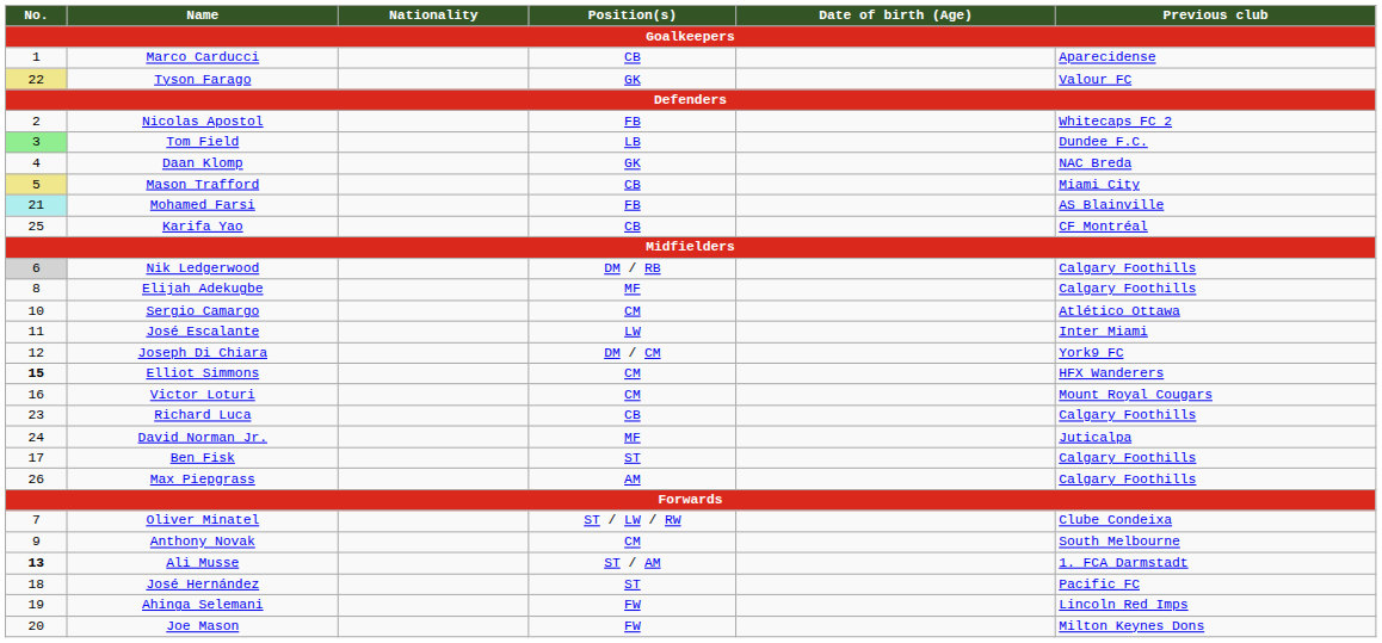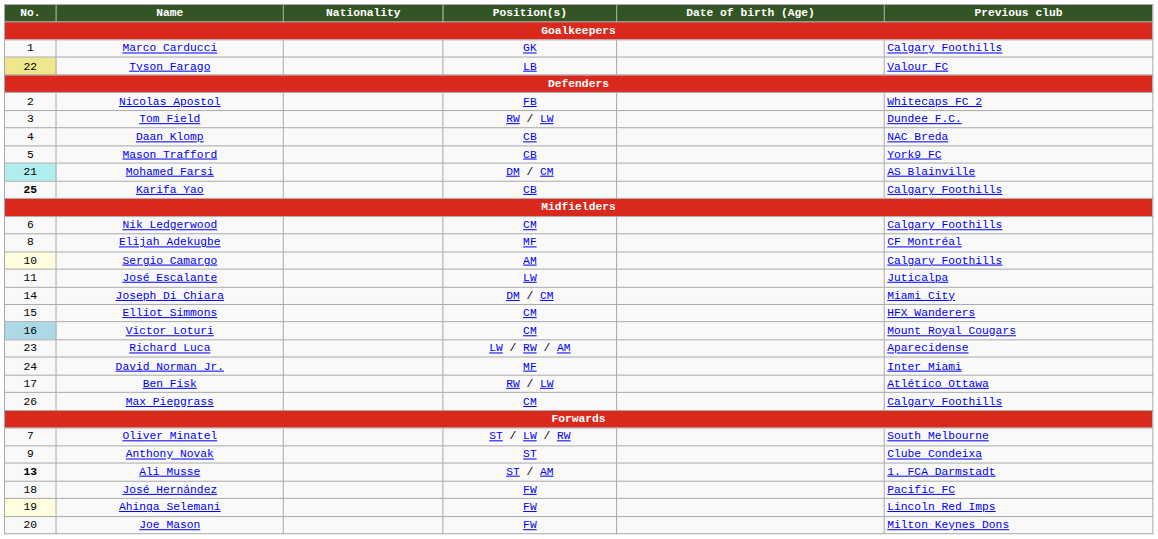 <table class="wikitable" style="text-align:center; font-size:86%; width:90%;">
 <tr>
 <th style="background:#335525; color:white; text-align:center;">No.</th>
 <th style="background:#335525; color:white; text-align:center;">Name</th>
 <th style="background:#335525; color:white; text-align:center;">Nationality</th>
 <th style="background:#335525; color:white; text-align:center;">Position(s)</th>
 <th style="background:#335525; color:white; text-align:center;">Date of birth (Age)</th>
 <th style="background:#335525; color:white; text-align:center;">Previous club</th>
 </tr>
 <tr>
 <th colspan="7" style="background:#da291c; color:white; text-align:center;">Goalkeepers</th>
 </tr>
 <tr>
 <td>1</td>
 <td><a href='#'>Marco Carducci</a></td>
 <td></td>
-<td><a href='#'>CB</a></td>
+<td><a href='#'>GK</a></td>
 <td></td>
-<td align="left"> <a href='#'>Aparecidense</a></td>
+<td align="left"> <a href='#'>Calgary Foothills</a></td>
 </tr>
 <tr>
 <td style="background: khaki;">22</td>
 <td><a href='#'>Tyson Farago</a></td>
 <td></td>
-<td><a href='#'>GK</a></td>
+<td><a href='#'>LB</a></td>
 <td></td>
 <td align="left"> <a href='#'>Valour FC</a></td>
 </tr>
 <tr>
 <th colspan="7" style="background:#da291c; color:white; text-align:center;">Defenders</th>
 </tr>
 <tr>
 <td>2</td>
 <td><a href='#'>Nicolas Apostol</a></td>
 <td></td>
 <td><a href='#'>FB</a></td>
 <td></td>
 <td align="left"> <a href='#'>Whitecaps FC 2</a></td>
 </tr>
 <tr>
-<td style="background: lightgreen;">3</td>
+<td>3</td>
 <td><a href='#'>Tom Field</a></td>
 <td></td>
-<td><a href='#'>LB</a></td>
+<td><a href='#'>RW</a> / <a href='#'>LW</a></td>
 <td></td>
 <td align="left"> <a href='#'>Dundee F.C.</a></td>
 </tr>
 <tr>
 <td>4</td>
 <td><a href='#'>Daan Klomp</a></td>
 <td></td>
-<td><a href='#'>GK</a></td>
+<td><a href='#'>CB</a></td>
 <td></td>
 <td align="left"> <a href='#'>NAC Breda</a></td>
 </tr>
 <tr>
-<td style="background: khaki;">5</td>
+<td>5</td>
 <td><a href='#'>Mason Trafford</a></td>
 <td></td>
 <td><a href='#'>CB</a></td>
 <td></td>
-<td align="left"> <a href='#'>Miami City</a></td>
+<td align="left"> <a href='#'>York9 FC</a></td>
 </tr>
 <tr>
 <td style="background: paleturquoise;">21</td>
 <td><a href='#'>Mohamed Farsi</a></td>
 <td></td>
-<td><a href='#'>FB</a></td>
+<td><a href='#'>DM</a> / <a href='#'>CM</a></td>
 <td></td>
 <td align="left"> <a href='#'>AS Blainville</a></td>
 </tr>
 <tr>
-<td>25</td>
+<td><strong>25</strong></td>
 <td><a href='#'>Karifa Yao</a></td>
 <td></td>
 <td><a href='#'>CB</a></td>
 <td></td>
-<td align="left"> <a href='#'>CF Montréal</a></td>
+<td align="left"> <a href='#'>Calgary Foothills</a></td>
 </tr>
 <tr>
 <th colspan="7" style="background:#da291c; color:white; text-align:center;">Midfielders</th>
 </tr>
 <tr>
-<td style="background: lightgrey;">6</td>
+<td>6</td>
 <td><a href='#'>Nik Ledgerwood</a></td>
 <td></td>
-<td><a href='#'>DM</a> / <a href='#'>RB</a></td>
+<td><a href='#'>CM</a></td>
 <td></td>
 <td align="left"> <a href='#'>Calgary Foothills</a></td>
 </tr>
 <tr>
 <td>8</td>
 <td><a href='#'>Elijah Adekugbe</a></td>
 <td></td>
 <td><a href='#'>MF</a></td>
 <td></td>
-<td align="left"> <a href='#'>Calgary Foothills</a></td>
+<td align="left"> <a href='#'>CF Montréal</a></td>
 </tr>
 <tr>
-<td>10</td>
+<td style="background: lightyellow;">10</td>
 <td><a href='#'>Sergio Camargo</a></td>
 <td></td>
-<td><a href='#'>CM</a></td>
+<td><a href='#'>AM</a></td>
 <td></td>
-<td align="left"> <a href='#'>Atlético Ottawa</a></td>
+<td align="left"> <a href='#'>Calgary Foothills</a></td>
 </tr>
 <tr>
 <td>11</td>
 <td><a href='#'>José Escalante</a></td>
 <td></td>
 <td><a href='#'>LW</a></td>
 <td></td>
-<td align="left"> <a href='#'>Inter Miami</a></td>
+<td align="left"> <a href='#'>Juticalpa</a></td>
 </tr>
 <tr>
-<td>12</td>
+<td>14</td>
 <td><a href='#'>Joseph Di Chiara</a></td>
 <td></td>
 <td><a href='#'>DM</a> / <a href='#'>CM</a></td>
 <td></td>
-<td align="left"> <a href='#'>York9 FC</a></td>
+<td align="left"> <a href='#'>Miami City</a></td>
 </tr>
 <tr>
-<td><strong>15</strong></td>
+<td>15</td>
 <td><a href='#'>Elliot Simmons</a></td>
 <td></td>
 <td><a href='#'>CM</a></td>
 <td></td>
 <td align="left"> <a href='#'>HFX Wanderers</a></td>
 </tr>
 <tr>
-<td>16</td>
+<td style="background: lightblue;">16</td>
 <td><a href='#'>Victor Loturi</a></td>
 <td></td>
 <td><a href='#'>CM</a></td>
 <td></td>
 <td align="left"> <a href='#'>Mount Royal Cougars</a></td>
 </tr>
 <tr>
 <td>23</td>
 <td><a href='#'>Richard Luca</a></td>
 <td></td>
-<td><a href='#'>CB</a></td>
+<td><a href='#'>LW</a> / <a href='#'>RW</a> / <a href='#'>AM</a></td>
 <td></td>
-<td align="left"> <a href='#'>Calgary Foothills</a></td>
+<td align="left"> <a href='#'>Aparecidense</a></td>
 </tr>
 <tr>
 <td>24</td>
 <td><a href='#'>David Norman Jr.</a></td>
 <td></td>
 <td><a href='#'>MF</a></td>
 <td></td>
-<td align="left"> <a href='#'>Juticalpa</a></td>
+<td align="left"> <a href='#'>Inter Miami</a></td>
 </tr>
 <tr>
 <td>17</td>
 <td><a href='#'>Ben Fisk</a></td>
 <td></td>
-<td><a href='#'>ST</a></td>
+<td><a href='#'>RW</a> / <a href='#'>LW</a></td>
 <td></td>
-<td align="left"> <a href='#'>Calgary Foothills</a></td>
+<td align="left"> <a href='#'>Atlético Ottawa</a></td>
 </tr>
 <tr>
 <td>26</td>
 <td><a href='#'>Max Piepgrass</a></td>
 <td></td>
-<td><a href='#'>AM</a></td>
+<td><a href='#'>CM</a></td>
 <td></td>
 <td align="left"> <a href='#'>Calgary Foothills</a></td>
 </tr>
 <tr>
 <th colspan="7" style="background:#da291c; color:white; text-align:center;">Forwards</th>
 </tr>
 <tr>
 <td>7</td>
 <td><a href='#'>Oliver Minatel</a></td>
 <td></td>
 <td><a href='#'>ST</a> / <a href='#'>LW</a> / <a href='#'>RW</a></td>
 <td></td>
-<td align="left"> <a href='#'>Clube Condeixa</a></td>
+<td align="left"> <a href='#'>South Melbourne</a></td>
 </tr>
 <tr>
 <td>9</td>
 <td><a href='#'>Anthony Novak</a></td>
 <td></td>
-<td><a href='#'>CM</a></td>
+<td><a href='#'>ST</a></td>
 <td></td>
-<td align="left"> <a href='#'>South Melbourne</a></td>
+<td align="left"> <a href='#'>Clube Condeixa</a></td>
 </tr>
 <tr>
 <td><strong>13</strong></td>
 <td><a href='#'>Ali Musse</a></td>
 <td></td>
 <td><a href='#'>ST</a> / <a href='#'>AM</a></td>
 <td></td>
 <td align="left"> <a href='#'>1. FCA Darmstadt</a></td>
 </tr>
 <tr>
 <td>18</td>
 <td><a href='#'>José Hernández</a></td>
 <td></td>
-<td><a href='#'>ST</a></td>
+<td><a href='#'>FW</a></td>
 <td></td>
 <td align="left"> <a href='#'>Pacific FC</a></td>
 </tr>
 <tr>
-<td>19</td>
+<td style="background: lightyellow;">19</td>
 <td><a href='#'>Ahinga Selemani</a></td>
 <td></td>
 <td><a href='#'>FW</a></td>
 <td></td>
 <td align="left"> <a href='#'>Lincoln Red Imps</a></td>
 </tr>
 <tr>
 <td>20</td>
 <td><a href='#'>Joe Mason</a></td>
 <td></td>
 <td><a href='#'>FW</a></td>
 <td></td>
 <td align="left"> <a href='#'>Milton Keynes Dons</a></td>
 </tr>
 </table>
